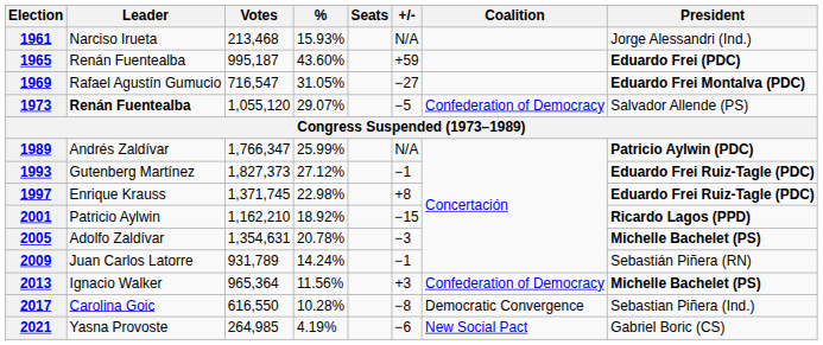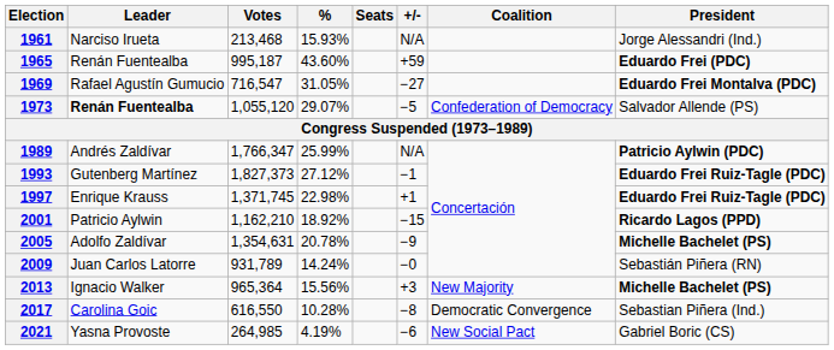 <table class="wikitable">
 <tr>
 <th>Election</th>
 <th>Leader</th>
 <th>Votes</th>
 <th>%</th>
 <th>Seats</th>
 <th>+/-</th>
 <th>Coalition</th>
 <th>President</th>
 </tr>
 <tr>
 <th><a href='#'>1961</a></th>
 <td>Narciso Irueta</td>
 <td>213,468</td>
 <td>15.93%</td>
 <td></td>
 <td>N/A</td>
 <td></td>
 <td>Jorge Alessandri (Ind.)</td>
 </tr>
 <tr>
 <th><a href='#'>1965</a></th>
 <td>Renán Fuentealba</td>
 <td>995,187</td>
 <td>43.60%</td>
 <td></td>
 <td>+59</td>
 <td></td>
 <td><strong>Eduardo Frei (PDC)</strong></td>
 </tr>
 <tr>
 <th><a href='#'>1969</a></th>
 <td>Rafael Agustín Gumucio</td>
 <td>716,547</td>
 <td>31.05%</td>
 <td></td>
 <td>−27</td>
 <td></td>
 <td><strong>Eduardo Frei Montalva (PDC)</strong></td>
 </tr>
 <tr>
 <th><a href='#'>1973</a></th>
 <td><strong>Renán Fuentealba</strong></td>
 <td>1,055,120</td>
 <td>29.07%</td>
 <td></td>
 <td>−5</td>
 <td><a href='#'>Confederation of Democracy</a></td>
 <td>Salvador Allende (PS)</td>
 </tr>
 <tr>
 <th colspan="8">Congress Suspended (1973–1989)</th>
 </tr>
 <tr>
 <th><a href='#'>1989</a></th>
 <td>Andrés Zaldívar</td>
 <td>1,766,347</td>
 <td>25.99%</td>
 <td></td>
 <td>N/A</td>
 <td rowspan="6"><a href='#'>Concertación</a></td>
 <td><strong>Patricio Aylwin (PDC)</strong></td>
 </tr>
 <tr>
 <th><a href='#'>1993</a></th>
 <td>Gutenberg Martínez</td>
 <td>1,827,373</td>
 <td>27.12%</td>
 <td></td>
 <td>−1</td>
 <td><strong>Eduardo Frei Ruiz-Tagle (PDC)</strong></td>
 </tr>
 <tr>
 <th><a href='#'>1997</a></th>
 <td>Enrique Krauss</td>
 <td>1,371,745</td>
 <td>22.98%</td>
 <td></td>
-<td>+8</td>
+<td>+1</td>
 <td><strong>Eduardo Frei Ruiz-Tagle (PDC)</strong></td>
 </tr>
 <tr>
 <th><a href='#'>2001</a></th>
 <td>Patricio Aylwin</td>
 <td>1,162,210</td>
 <td>18.92%</td>
 <td></td>
 <td>−15</td>
 <td><strong>Ricardo Lagos (PPD)</strong></td>
 </tr>
 <tr>
 <th><a href='#'>2005</a></th>
 <td>Adolfo Zaldívar</td>
 <td>1,354,631</td>
 <td>20.78%</td>
 <td></td>
-<td>−3</td>
+<td>−9</td>
 <td><strong>Michelle Bachelet (PS)</strong></td>
 </tr>
 <tr>
 <th><a href='#'>2009</a></th>
 <td>Juan Carlos Latorre</td>
 <td>931,789</td>
 <td>14.24%</td>
 <td></td>
-<td>−1</td>
+<td>−0</td>
 <td>Sebastián Piñera (RN)</td>
 </tr>
 <tr>
 <th><a href='#'>2013</a></th>
 <td>Ignacio Walker</td>
 <td>965,364</td>
-<td>11.56%</td>
+<td>15.56%</td>
 <td></td>
 <td>+3</td>
-<td><a href='#'>Confederation of Democracy</a></td>
+<td><a href='#'>New Majority</a></td>
 <td><strong>Michelle Bachelet (PS)</strong></td>
 </tr>
 <tr>
 <th><a href='#'>2017</a></th>
 <td><a href='#'>Carolina Goic</a></td>
 <td>616,550</td>
 <td>10.28%</td>
 <td></td>
 <td>−8</td>
 <td>Democratic Convergence</td>
 <td>Sebastian Piñera (Ind.)</td>
 </tr>
 <tr>
 <th><a href='#'>2021</a></th>
 <td>Yasna Provoste</td>
 <td>264,985</td>
 <td>4.19%</td>
 <td></td>
 <td>−6</td>
 <td><a href='#'>New Social Pact</a></td>
 <td>Gabriel Boric (CS)</td>
 </tr>
 </table>
